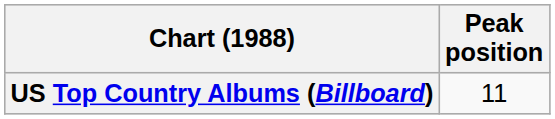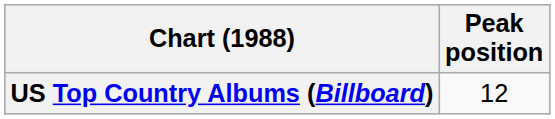 <table class="wikitable plainrowheaders" style="text-align:center">
 <tr>
 <th scope="col">Chart (1988)</th>
 <th scope="col">Peak<br> position</th>
 </tr>
 <tr>
 <th scope="row">US <a href='#'>Top Country Albums</a> (<em><a href='#'>Billboard</a></em>)</th>
-<td>11</td>
+<td>12</td>
 </tr>
 </table>
